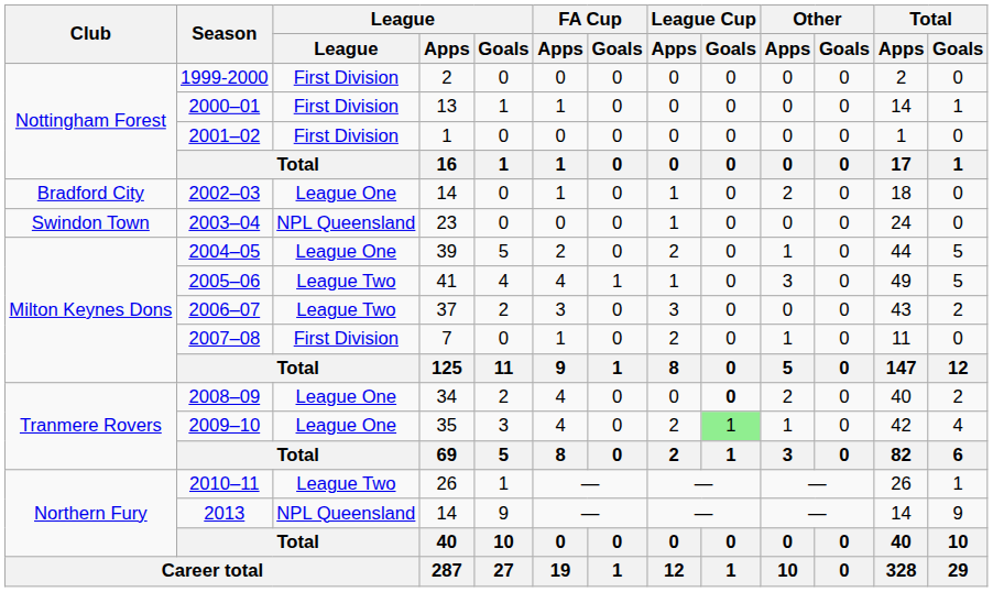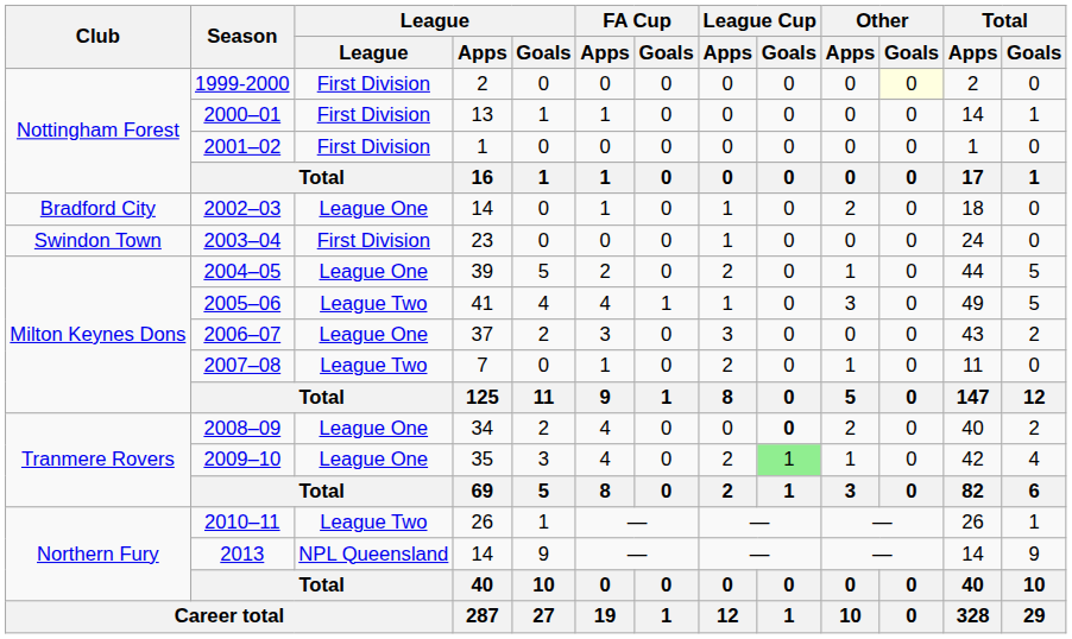 <table class="wikitable" style="text-align: center;">
 <tr>
 <th rowspan="2">Club</th>
 <th rowspan="2">Season</th>
 <th colspan="3">League</th>
 <th colspan="2">FA Cup</th>
 <th colspan="2">League Cup</th>
 <th colspan="2">Other</th>
 <th colspan="2">Total</th>
 </tr>
 <tr>
 <th>League</th>
 <th>Apps</th>
 <th>Goals</th>
 <th>Apps</th>
 <th>Goals</th>
 <th>Apps</th>
 <th>Goals</th>
 <th>Apps</th>
 <th>Goals</th>
 <th>Apps</th>
 <th>Goals</th>
 </tr>
 <tr>
 <td rowspan="4"><a href='#'>Nottingham Forest</a></td>
 <td><a href='#'>1999-2000</a></td>
 <td><a href='#'>First Division</a></td>
 <td>2</td>
 <td>0</td>
 <td>0</td>
 <td>0</td>
 <td>0</td>
 <td>0</td>
 <td>0</td>
-<td>0</td>
+<td style="background: lightyellow;">0</td>
 <td>2</td>
 <td>0</td>
 </tr>
 <tr>
 <td><a href='#'>2000–01</a></td>
 <td><a href='#'>First Division</a></td>
 <td>13</td>
 <td>1</td>
 <td>1</td>
 <td>0</td>
 <td>0</td>
 <td>0</td>
 <td>0</td>
 <td>0</td>
 <td>14</td>
 <td>1</td>
 </tr>
 <tr>
 <td><a href='#'>2001–02</a></td>
 <td><a href='#'>First Division</a></td>
 <td>1</td>
 <td>0</td>
 <td>0</td>
 <td>0</td>
 <td>0</td>
 <td>0</td>
 <td>0</td>
 <td>0</td>
 <td>1</td>
 <td>0</td>
 </tr>
 <tr>
 <th colspan="2">Total</th>
 <th>16</th>
 <th>1</th>
 <th>1</th>
 <th>0</th>
 <th>0</th>
 <th>0</th>
 <th>0</th>
 <th>0</th>
 <th>17</th>
 <th>1</th>
 </tr>
 <tr>
 <td><a href='#'>Bradford City</a></td>
 <td><a href='#'>2002–03</a></td>
 <td><a href='#'>League One</a></td>
 <td>14</td>
 <td>0</td>
 <td>1</td>
 <td>0</td>
 <td>1</td>
 <td>0</td>
 <td>2</td>
 <td>0</td>
 <td>18</td>
 <td>0</td>
 </tr>
 <tr>
 <td><a href='#'>Swindon Town</a></td>
 <td><a href='#'>2003–04</a></td>
-<td><a href='#'>NPL Queensland</a></td>
+<td><a href='#'>First Division</a></td>
 <td>23</td>
 <td>0</td>
 <td>0</td>
 <td>0</td>
 <td>1</td>
 <td>0</td>
 <td>0</td>
 <td>0</td>
 <td>24</td>
 <td>0</td>
 </tr>
 <tr>
 <td rowspan="5"><a href='#'>Milton Keynes Dons</a></td>
 <td><a href='#'>2004–05</a></td>
 <td><a href='#'>League One</a></td>
 <td>39</td>
 <td>5</td>
 <td>2</td>
 <td>0</td>
 <td>2</td>
 <td>0</td>
 <td>1</td>
 <td>0</td>
 <td>44</td>
 <td>5</td>
 </tr>
 <tr>
 <td><a href='#'>2005–06</a></td>
 <td><a href='#'>League Two</a></td>
 <td>41</td>
 <td>4</td>
 <td>4</td>
 <td>1</td>
 <td>1</td>
 <td>0</td>
 <td>3</td>
 <td>0</td>
 <td>49</td>
 <td>5</td>
 </tr>
 <tr>
 <td><a href='#'>2006–07</a></td>
-<td><a href='#'>League Two</a></td>
+<td><a href='#'>League One</a></td>
 <td>37</td>
 <td>2</td>
 <td>3</td>
 <td>0</td>
 <td>3</td>
 <td>0</td>
 <td>0</td>
 <td>0</td>
 <td>43</td>
 <td>2</td>
 </tr>
 <tr>
 <td><a href='#'>2007–08</a></td>
-<td><a href='#'>First Division</a></td>
+<td><a href='#'>League Two</a></td>
 <td>7</td>
 <td>0</td>
 <td>1</td>
 <td>0</td>
 <td>2</td>
 <td>0</td>
 <td>1</td>
 <td>0</td>
 <td>11</td>
 <td>0</td>
 </tr>
 <tr>
 <th colspan="2">Total</th>
 <th>125</th>
 <th>11</th>
 <th>9</th>
 <th>1</th>
 <th>8</th>
 <th>0</th>
 <th>5</th>
 <th>0</th>
 <th>147</th>
 <th>12</th>
 </tr>
 <tr>
 <td rowspan="3"><a href='#'>Tranmere Rovers</a></td>
 <td><a href='#'>2008–09</a></td>
 <td><a href='#'>League One</a></td>
 <td>34</td>
 <td>2</td>
 <td>4</td>
 <td>0</td>
 <td>0</td>
 <td><strong>0</strong></td>
 <td>2</td>
 <td>0</td>
 <td>40</td>
 <td>2</td>
 </tr>
 <tr>
 <td><a href='#'>2009–10</a></td>
 <td><a href='#'>League One</a></td>
 <td>35</td>
 <td>3</td>
 <td>4</td>
 <td>0</td>
 <td>2</td>
 <td style="background: lightgreen;">1</td>
 <td>1</td>
 <td>0</td>
 <td>42</td>
 <td>4</td>
 </tr>
 <tr>
 <th colspan="2">Total</th>
 <th>69</th>
 <th>5</th>
 <th>8</th>
 <th>0</th>
 <th>2</th>
 <th>1</th>
 <th>3</th>
 <th>0</th>
 <th>82</th>
 <th>6</th>
 </tr>
 <tr>
 <td rowspan=3><a href='#'>Northern Fury</a></td>
 <td><a href='#'>2010–11</a></td>
 <td><a href='#'>League Two</a></td>
 <td>26</td>
 <td>1</td>
 <td colspan=2>—</td>
 <td colspan=2>—</td>
 <td colspan=2>—</td>
 <td>26</td>
 <td>1</td>
 </tr>
 <tr>
 <td><a href='#'>2013</a></td>
 <td><a href='#'>NPL Queensland</a></td>
 <td>14</td>
 <td>9</td>
 <td colspan=2>—</td>
 <td colspan=2>—</td>
 <td colspan=2>—</td>
 <td>14</td>
 <td>9</td>
 </tr>
 <tr>
 <th colspan=2>Total</th>
 <th>40</th>
 <th>10</th>
 <th>0</th>
 <th>0</th>
 <th>0</th>
 <th>0</th>
 <th>0</th>
 <th>0</th>
 <th>40</th>
 <th>10</th>
 </tr>
 <tr>
 <th colspan="3">Career total</th>
 <th>287</th>
 <th>27</th>
 <th>19</th>
 <th>1</th>
 <th>12</th>
 <th>1</th>
 <th>10</th>
 <th>0</th>
 <th>328</th>
 <th>29</th>
 </tr>
 </table>
